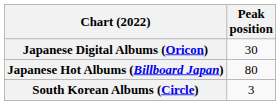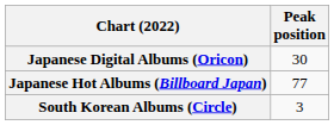 <table class="wikitable sortable plainrowheaders" style="text-align:center">
 <tr>
 <th scope="col">Chart (2022)</th>
 <th scope="col">Peak<br>position</th>
 </tr>
 <tr>
 <th scope="row">Japanese Digital Albums (<a href='#'>Oricon</a>)</th>
 <td>30</td>
 </tr>
 <tr>
 <th scope="row">Japanese Hot Albums (<em><a href='#'>Billboard Japan</a></em>)</th>
-<td>80</td>
+<td>77</td>
 </tr>
 <tr>
 <th scope="row">South Korean Albums (<a href='#'>Circle</a>)</th>
 <td>3</td>
 </tr>
 </table>
